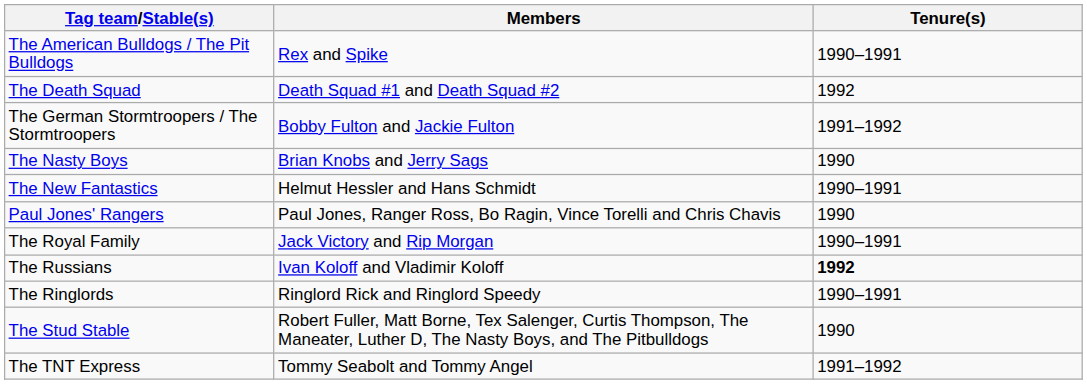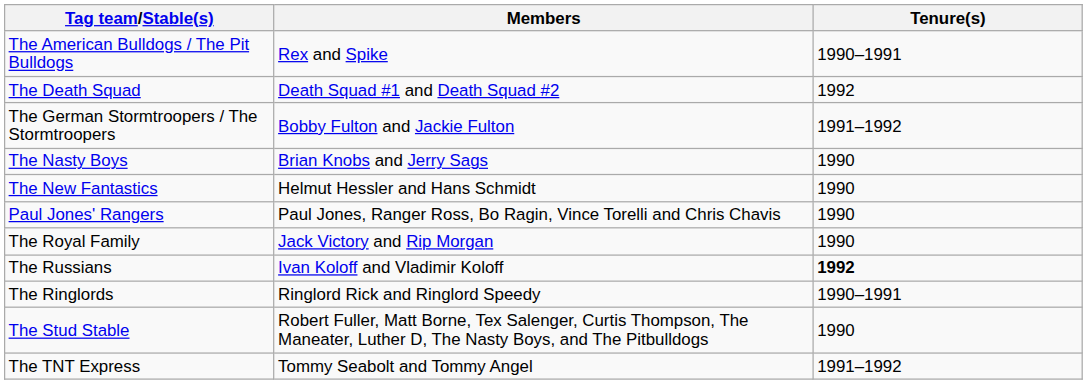 <table style="font-size: 85%; text-align: left;" class="wikitable">
 <tr>
 <th width="25%"><a href='#'>Tag team</a>/<a href='#'>Stable(s)</a></th>
 <th width="50%">Members</th>
 <th width="25%">Tenure(s)</th>
 </tr>
 <tr>
 <td><a href='#'>The American Bulldogs / The Pit Bulldogs</a></td>
 <td><a href='#'>Rex</a> and <a href='#'>Spike</a></td>
 <td>1990–1991</td>
 </tr>
 <tr>
 <td><a href='#'>The Death Squad</a></td>
 <td><a href='#'>Death Squad #1</a> and <a href='#'>Death Squad #2</a></td>
 <td>1992</td>
 </tr>
 <tr>
 <td>The German Stormtroopers / The Stormtroopers</td>
 <td><a href='#'>Bobby Fulton</a> and <a href='#'>Jackie Fulton</a></td>
 <td>1991–1992</td>
 </tr>
 <tr>
 <td><a href='#'>The Nasty Boys</a></td>
 <td><a href='#'>Brian Knobs</a> and <a href='#'>Jerry Sags</a></td>
 <td>1990</td>
 </tr>
 <tr>
 <td><a href='#'>The New Fantastics</a></td>
 <td>Helmut Hessler and Hans Schmidt</td>
-<td>1990–1991</td>
+<td>1990</td>
 </tr>
 <tr>
 <td><a href='#'>Paul Jones' Rangers</a></td>
 <td>Paul Jones, Ranger Ross, Bo Ragin, Vince Torelli and Chris Chavis</td>
 <td>1990</td>
 </tr>
 <tr>
 <td>The Royal Family</td>
 <td><a href='#'>Jack Victory</a> and <a href='#'>Rip Morgan</a></td>
-<td>1990–1991</td>
+<td>1990</td>
 </tr>
 <tr>
 <td>The Russians</td>
 <td><a href='#'>Ivan Koloff</a> and Vladimir Koloff</td>
 <td><strong>1992</strong></td>
 </tr>
 <tr>
 <td>The Ringlords</td>
 <td>Ringlord Rick and Ringlord Speedy</td>
 <td>1990–1991</td>
 </tr>
 <tr>
 <td><a href='#'>The Stud Stable</a></td>
 <td>Robert Fuller, Matt Borne, Tex Salenger, Curtis Thompson, The Maneater, Luther D, The Nasty Boys, and The Pitbulldogs</td>
 <td>1990</td>
 </tr>
 <tr>
 <td>The TNT Express</td>
 <td>Tommy Seabolt and Tommy Angel</td>
 <td>1991–1992</td>
 </tr>
 </table>
